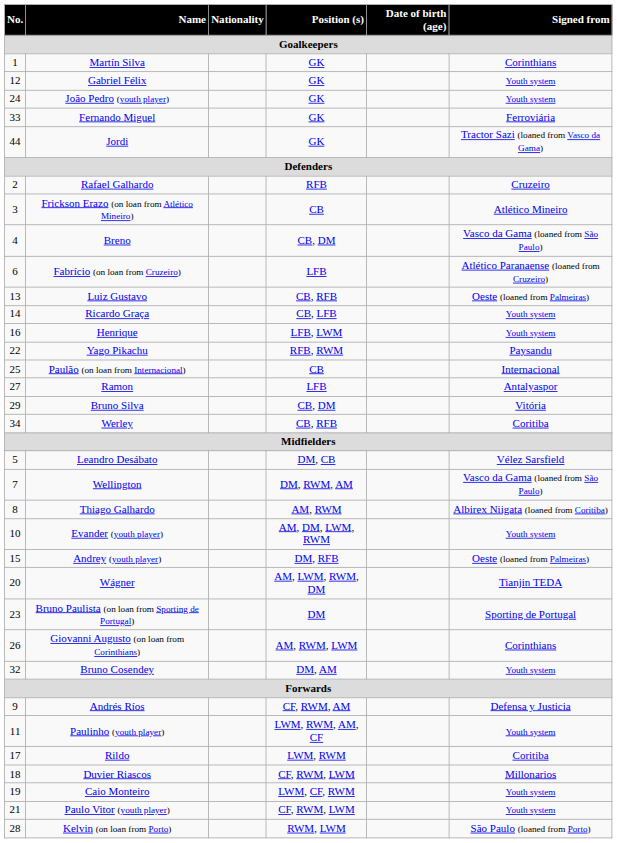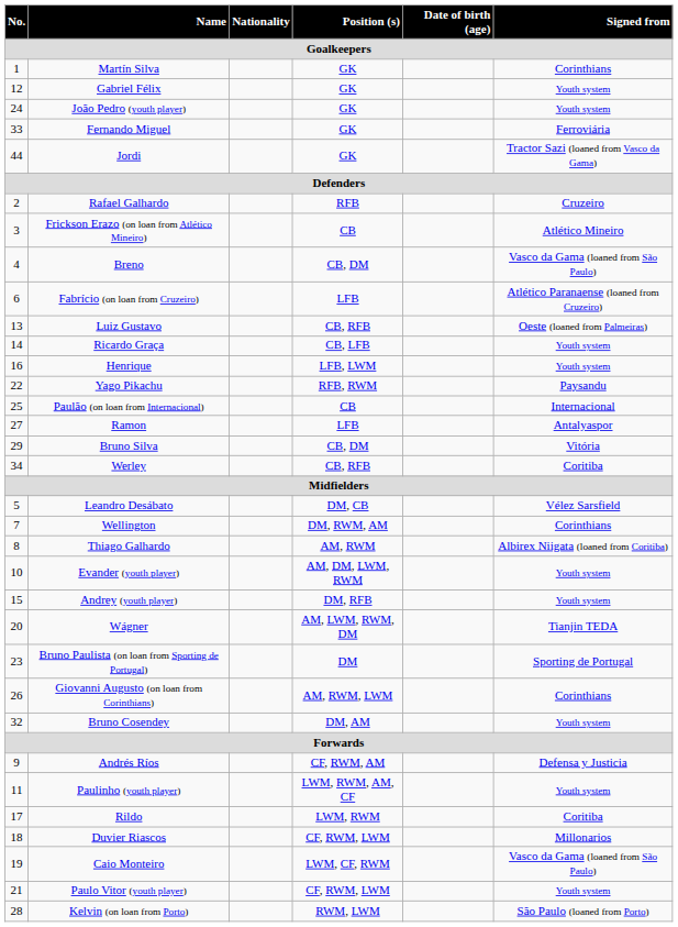 <table class="wikitable"  style="text-align:center; font-size:85%; width:85%;">
 <tr>
 <th style="background:black; color:white; text-align:right;">No.</th>
 <th style="background:black; color:white; text-align:right;">Name</th>
 <th style="background:black; color:white; text-align:right;">Nationality</th>
 <th style="background:black; color:white; text-align:right;">Position (s)</th>
 <th style="background:black; color:white; text-align:right;">Date of birth (age)</th>
 <th style="background:black; color:white; text-align:right;">Signed from</th>
 </tr>
 <tr>
 <th colspan="6"  style="background:#dcdcdc; text-align:center;">Goalkeepers</th>
 </tr>
 <tr>
 <td>1</td>
 <td><a href='#'>Martín Silva</a></td>
 <td></td>
 <td><a href='#'>GK</a></td>
 <td></td>
 <td> <a href='#'>Corinthians</a></td>
 </tr>
 <tr>
 <td>12</td>
 <td><a href='#'>Gabriel Félix</a></td>
 <td></td>
 <td><a href='#'>GK</a></td>
 <td></td>
 <td><small><a href='#'>Youth system</a></small></td>
 </tr>
 <tr>
 <td>24</td>
 <td><a href='#'>João Pedro</a> <small>(<a href='#'>youth player</a>)</small></td>
 <td></td>
 <td><a href='#'>GK</a></td>
 <td></td>
 <td><small><a href='#'>Youth system</a></small></td>
 </tr>
 <tr>
 <td>33</td>
 <td><a href='#'>Fernando Miguel</a></td>
 <td></td>
 <td><a href='#'>GK</a></td>
 <td></td>
 <td> <a href='#'>Ferroviária</a></td>
 </tr>
 <tr>
 <td>44</td>
 <td><a href='#'>Jordi</a></td>
 <td></td>
 <td><a href='#'>GK</a></td>
 <td></td>
 <td> <a href='#'>Tractor Sazi</a> <small>(loaned from <a href='#'>Vasco da Gama</a>)</small></td>
 </tr>
 <tr>
 <th colspan="6"  style="background:#dcdcdc; text-align:center;">Defenders</th>
 </tr>
 <tr>
 <td>2</td>
 <td><a href='#'>Rafael Galhardo</a></td>
 <td></td>
 <td><a href='#'>RFB</a></td>
 <td></td>
 <td> <a href='#'>Cruzeiro</a></td>
 </tr>
 <tr>
 <td>3</td>
 <td><a href='#'>Frickson Erazo</a> <small>(on loan from <a href='#'>Atlético Mineiro</a>)</small></td>
 <td></td>
 <td><a href='#'>CB</a></td>
 <td></td>
 <td> <a href='#'>Atlético Mineiro</a></td>
 </tr>
 <tr>
 <td>4</td>
 <td><a href='#'>Breno</a></td>
 <td></td>
 <td><a href='#'>CB</a>, <a href='#'>DM</a></td>
 <td></td>
 <td> <a href='#'>Vasco da Gama</a> <small>(loaned from <a href='#'>São Paulo</a>)</small></td>
 </tr>
 <tr>
 <td>6</td>
 <td><a href='#'>Fabrício</a> <small>(on loan from <a href='#'>Cruzeiro</a>)</small></td>
 <td></td>
 <td><a href='#'>LFB</a></td>
 <td></td>
 <td> <a href='#'>Atlético Paranaense</a> <small>(loaned from <a href='#'>Cruzeiro</a>)</small></td>
 </tr>
 <tr>
 <td>13</td>
 <td><a href='#'>Luiz Gustavo</a></td>
 <td></td>
 <td><a href='#'>CB</a>, <a href='#'>RFB</a></td>
 <td></td>
 <td> <a href='#'>Oeste</a> <small>(loaned from <a href='#'>Palmeiras</a>)</small></td>
 </tr>
 <tr>
 <td>14</td>
 <td><a href='#'>Ricardo Graça</a></td>
 <td></td>
 <td><a href='#'>CB</a>, <a href='#'>LFB</a></td>
 <td></td>
 <td><small><a href='#'>Youth system</a></small></td>
 </tr>
 <tr>
 <td>16</td>
 <td><a href='#'>Henrique</a></td>
 <td></td>
 <td><a href='#'>LFB</a>, <a href='#'>LWM</a></td>
 <td></td>
 <td><small><a href='#'>Youth system</a></small></td>
 </tr>
 <tr>
 <td>22</td>
 <td><a href='#'>Yago Pikachu</a></td>
 <td></td>
 <td><a href='#'>RFB</a>, <a href='#'>RWM</a></td>
 <td></td>
 <td> <a href='#'>Paysandu</a></td>
 </tr>
 <tr>
 <td>25</td>
 <td><a href='#'>Paulão</a> <small>(on loan from <a href='#'>Internacional</a>)</small></td>
 <td></td>
 <td><a href='#'>CB</a></td>
 <td></td>
 <td> <a href='#'>Internacional</a></td>
 </tr>
 <tr>
 <td>27</td>
 <td><a href='#'>Ramon</a></td>
 <td></td>
 <td><a href='#'>LFB</a></td>
 <td></td>
 <td> <a href='#'>Antalyaspor</a></td>
 </tr>
 <tr>
 <td>29</td>
 <td><a href='#'>Bruno Silva</a></td>
 <td></td>
 <td><a href='#'>CB</a>, <a href='#'>DM</a></td>
 <td></td>
 <td> <a href='#'>Vitória</a></td>
 </tr>
 <tr>
 <td>34</td>
 <td><a href='#'>Werley</a></td>
 <td></td>
 <td><a href='#'>CB</a>, <a href='#'>RFB</a></td>
 <td></td>
 <td> <a href='#'>Coritiba</a></td>
 </tr>
 <tr>
 <th colspan="7"  style="background:#dcdcdc; text-align:center;">Midfielders</th>
 </tr>
 <tr>
 <td>5</td>
 <td><a href='#'>Leandro Desábato</a></td>
 <td></td>
 <td><a href='#'>DM</a>, <a href='#'>CB</a></td>
 <td></td>
 <td> <a href='#'>Vélez Sarsfield</a></td>
 </tr>
 <tr>
 <td>7</td>
 <td><a href='#'>Wellington</a></td>
 <td></td>
 <td><a href='#'>DM</a>, <a href='#'>RWM</a>, <a href='#'>AM</a></td>
 <td></td>
-<td> <a href='#'>Vasco da Gama</a> <small>(loaned from <a href='#'>São Paulo</a>)</small></td>
+<td> <a href='#'>Corinthians</a></td>
 </tr>
 <tr>
 <td>8</td>
 <td><a href='#'>Thiago Galhardo</a></td>
 <td></td>
 <td><a href='#'>AM</a>, <a href='#'>RWM</a></td>
 <td></td>
 <td> <a href='#'>Albirex Niigata</a> <small>(loaned from <a href='#'>Coritiba</a>)</small></td>
 </tr>
 <tr>
 <td>10</td>
 <td><a href='#'>Evander</a> <small>(<a href='#'>youth player</a>)</small></td>
 <td></td>
 <td><a href='#'>AM</a>, <a href='#'>DM</a>, <a href='#'>LWM</a>, <a href='#'>RWM</a></td>
 <td></td>
 <td><small><a href='#'>Youth system</a></small></td>
 </tr>
 <tr>
 <td>15</td>
 <td><a href='#'>Andrey</a> <small>(<a href='#'>youth player</a>)</small></td>
 <td></td>
 <td><a href='#'>DM</a>, <a href='#'>RFB</a></td>
 <td></td>
-<td> <a href='#'>Oeste</a> <small>(loaned from <a href='#'>Palmeiras</a>)</small></td>
+<td><small><a href='#'>Youth system</a></small></td>
 </tr>
 <tr>
 <td>20</td>
 <td><a href='#'>Wágner</a></td>
 <td></td>
 <td><a href='#'>AM</a>, <a href='#'>LWM</a>, <a href='#'>RWM</a>, <a href='#'>DM</a></td>
 <td></td>
 <td> <a href='#'>Tianjin TEDA</a></td>
 </tr>
 <tr>
 <td>23</td>
 <td><a href='#'>Bruno Paulista</a> <small>(on loan from <a href='#'>Sporting de Portugal</a>)</small></td>
 <td></td>
 <td><a href='#'>DM</a></td>
 <td></td>
 <td> <a href='#'>Sporting de Portugal</a></td>
 </tr>
 <tr>
 <td>26</td>
 <td><a href='#'>Giovanni Augusto</a> <small>(on loan from <a href='#'>Corinthians</a>)</small></td>
 <td></td>
 <td><a href='#'>AM</a>, <a href='#'>RWM</a>, <a href='#'>LWM</a></td>
 <td></td>
 <td> <a href='#'>Corinthians</a></td>
 </tr>
 <tr>
 <td>32</td>
 <td><a href='#'>Bruno Cosendey</a></td>
 <td></td>
 <td><a href='#'>DM</a>, <a href='#'>AM</a></td>
 <td></td>
 <td><small><a href='#'>Youth system</a></small></td>
 </tr>
 <tr>
 <th colspan="11"  style="background:#dcdcdc; text-align:center;">Forwards</th>
 </tr>
 <tr>
 <td>9</td>
 <td><a href='#'>Andrés Ríos</a></td>
 <td></td>
 <td><a href='#'>CF</a>, <a href='#'>RWM</a>, <a href='#'>AM</a></td>
 <td></td>
 <td> <a href='#'>Defensa y Justicia</a></td>
 </tr>
 <tr>
 <td>11</td>
 <td><a href='#'>Paulinho</a> <small>(<a href='#'>youth player</a>)</small></td>
 <td></td>
 <td><a href='#'>LWM</a>, <a href='#'>RWM</a>, <a href='#'>AM</a>, <a href='#'>CF</a></td>
 <td></td>
 <td><small><a href='#'>Youth system</a></small></td>
 </tr>
 <tr>
 <td>17</td>
 <td><a href='#'>Rildo</a></td>
 <td></td>
 <td><a href='#'>LWM</a>, <a href='#'>RWM</a></td>
 <td></td>
 <td> <a href='#'>Coritiba</a></td>
 </tr>
 <tr>
 <td>18</td>
 <td><a href='#'>Duvier Riascos</a></td>
 <td></td>
 <td><a href='#'>CF</a>, <a href='#'>RWM</a>, <a href='#'>LWM</a></td>
 <td></td>
 <td> <a href='#'>Millonarios</a></td>
 </tr>
 <tr>
 <td>19</td>
 <td><a href='#'>Caio Monteiro</a></td>
 <td></td>
 <td><a href='#'>LWM</a>, <a href='#'>CF</a>, <a href='#'>RWM</a></td>
 <td></td>
-<td><small><a href='#'>Youth system</a></small></td>
+<td> <a href='#'>Vasco da Gama</a> <small>(loaned from <a href='#'>São Paulo</a>)</small></td>
 </tr>
 <tr>
 <td>21</td>
 <td><a href='#'>Paulo Vitor</a> <small>(<a href='#'>youth player</a>)</small></td>
 <td></td>
 <td><a href='#'>CF</a>, <a href='#'>RWM</a>, <a href='#'>LWM</a></td>
 <td></td>
 <td><small><a href='#'>Youth system</a></small></td>
 </tr>
 <tr>
 <td>28</td>
 <td><a href='#'>Kelvin</a> <small>(on loan from <a href='#'>Porto</a>)</small></td>
 <td></td>
 <td><a href='#'>RWM</a>, <a href='#'>LWM</a></td>
 <td></td>
 <td> <a href='#'>São Paulo</a> <small>(loaned from <a href='#'>Porto</a>)</small></td>
 </tr>
 </table>
